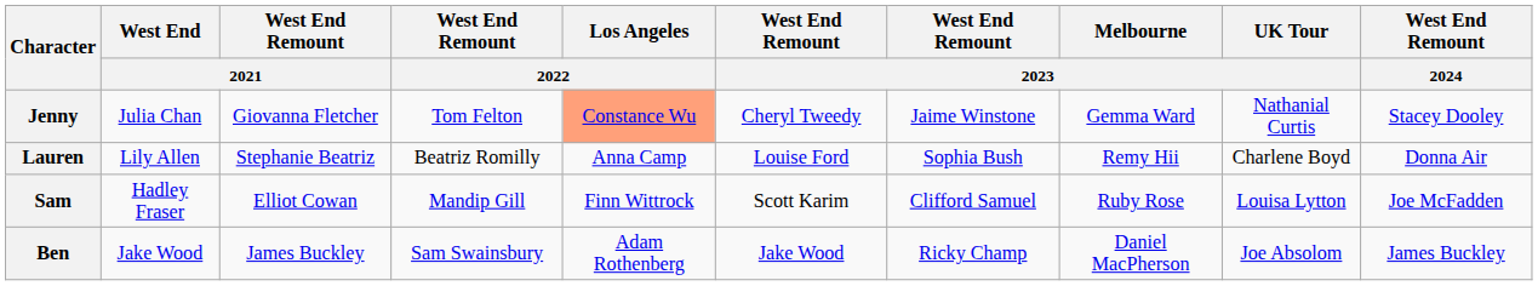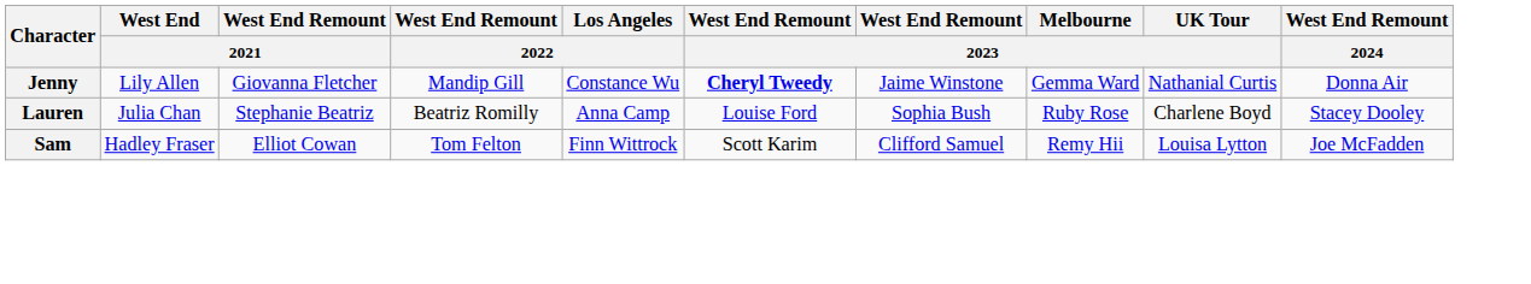 <table class="wikitable">
 <tr>
 <th rowspan="2">Character</th>
 <th>West End</th>
 <th>West End Remount</th>
 <th>West End Remount</th>
 <th>Los Angeles</th>
 <th>West End Remount</th>
 <th>West End Remount</th>
 <th>Melbourne</th>
 <th>UK Tour</th>
 <th>West End Remount</th>
 </tr>
 <tr>
 <th colspan="2"><small>2021</small></th>
 <th colspan="2"><small>2022</small></th>
 <th colspan="4"><small>2023</small></th>
 <th><small>2024</small></th>
 </tr>
 <tr>
 <th>Jenny</th>
-<td align="center"><a href='#'>Julia Chan</a></td>
+<td align="center"><a href='#'>Lily Allen</a></td>
 <td align="center"><a href='#'>Giovanna Fletcher</a></td>
-<td align="center"><a href='#'>Tom Felton</a></td>
-<td align="center" style="background: lightsalmon;"><a href='#'>Constance Wu</a></td>
-<td align="center"><a href='#'>Cheryl Tweedy</a></td>
+<td align="center"><a href='#'>Mandip Gill</a></td>
+<td align="center"><a href='#'>Constance Wu</a></td>
+<td align="center"><strong><a href='#'>Cheryl Tweedy</a></strong></td>
 <td align="center"><a href='#'>Jaime Winstone</a></td>
 <td align="center"><a href='#'>Gemma Ward</a></td>
 <td align="center"><a href='#'>Nathanial Curtis</a></td>
-<td align="center"><a href='#'>Stacey Dooley</a></td>
+<td align="center"><a href='#'>Donna Air</a></td>
 </tr>
 <tr>
 <th>Lauren</th>
-<td align="center"><a href='#'>Lily Allen</a></td>
+<td align="center"><a href='#'>Julia Chan</a></td>
 <td align="center"><a href='#'>Stephanie Beatriz</a></td>
 <td align="center">Beatriz Romilly</td>
 <td align="center"><a href='#'>Anna Camp</a></td>
 <td align="center"><a href='#'>Louise Ford</a></td>
 <td align="center"><a href='#'>Sophia Bush</a></td>
-<td align="center"><a href='#'>Remy Hii</a></td>
+<td align="center"><a href='#'>Ruby Rose</a></td>
 <td align="center">Charlene Boyd</td>
-<td align="center"><a href='#'>Donna Air</a></td>
+<td align="center"><a href='#'>Stacey Dooley</a></td>
 </tr>
 <tr .>
 <th>Sam</th>
 <td align="center"><a href='#'>Hadley Fraser</a></td>
 <td align="center"><a href='#'>Elliot Cowan</a></td>
-<td align="center"><a href='#'>Mandip Gill</a></td>
+<td align="center"><a href='#'>Tom Felton</a></td>
 <td align="center"><a href='#'>Finn Wittrock</a></td>
 <td align="center">Scott Karim</td>
 <td align="center"><a href='#'>Clifford Samuel</a></td>
-<td align="center"><a href='#'>Ruby Rose</a></td>
+<td align="center"><a href='#'>Remy Hii</a></td>
 <td align="center"><a href='#'>Louisa Lytton</a></td>
 <td align="center"><a href='#'>Joe McFadden</a></td>
 </tr>
-<tr>
-<th>Ben</th>
-<td align="center"><a href='#'>Jake Wood</a></td>
-<td align="center"><a href='#'>James Buckley</a></td>
-<td align="center"><a href='#'>Sam Swainsbury</a></td>
-<td align="center"><a href='#'>Adam Rothenberg</a></td>
-<td align="center"><a href='#'>Jake Wood</a></td>
-<td align="center"><a href='#'>Ricky Champ</a></td>
-<td align="center"><a href='#'>Daniel MacPherson</a></td>
-<td align="center"><a href='#'>Joe Absolom</a></td>
-<td align="center"><a href='#'>James Buckley</a></td>
-</tr>
 </table>
